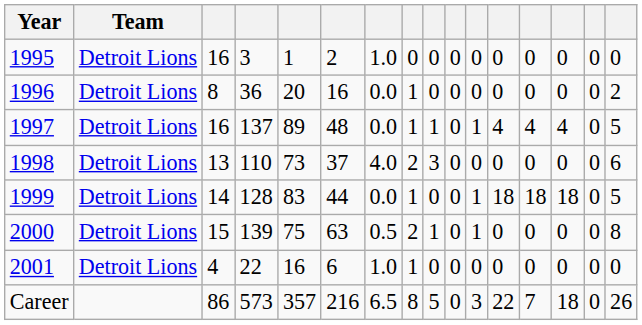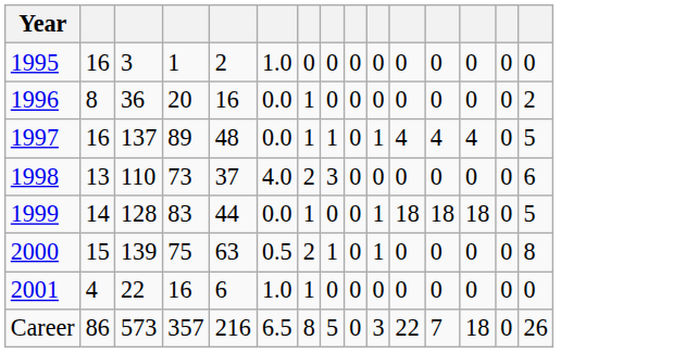 <table class="wikitable sortable">
 <tr>
 <th>Year</th>
-<th>Team</th>
 <th></th>
 <th></th>
 <th></th>
 <th></th>
 <th></th>
 <th></th>
 <th></th>
 <th></th>
 <th></th>
 <th></th>
 <th></th>
 <th></th>
 <th></th>
 <th></th>
 </tr>
 <tr>
 <td><a href='#'>1995</a></td>
-<td><a href='#'>Detroit Lions</a></td>
 <td>16</td>
 <td>3</td>
 <td>1</td>
 <td>2</td>
 <td>1.0</td>
 <td>0</td>
 <td>0</td>
 <td>0</td>
 <td>0</td>
 <td>0</td>
 <td>0</td>
 <td>0</td>
 <td>0</td>
 <td>0</td>
 </tr>
 <tr>
 <td><a href='#'>1996</a></td>
-<td><a href='#'>Detroit Lions</a></td>
 <td>8</td>
 <td>36</td>
 <td>20</td>
 <td>16</td>
 <td>0.0</td>
 <td>1</td>
 <td>0</td>
 <td>0</td>
 <td>0</td>
 <td>0</td>
 <td>0</td>
 <td>0</td>
 <td>0</td>
 <td>2</td>
 </tr>
 <tr>
 <td><a href='#'>1997</a></td>
-<td><a href='#'>Detroit Lions</a></td>
 <td>16</td>
 <td>137</td>
 <td>89</td>
 <td>48</td>
 <td>0.0</td>
 <td>1</td>
 <td>1</td>
 <td>0</td>
 <td>1</td>
 <td>4</td>
 <td>4</td>
 <td>4</td>
 <td>0</td>
 <td>5</td>
 </tr>
 <tr>
 <td><a href='#'>1998</a></td>
-<td><a href='#'>Detroit Lions</a></td>
 <td>13</td>
 <td>110</td>
 <td>73</td>
 <td>37</td>
 <td>4.0</td>
 <td>2</td>
 <td>3</td>
 <td>0</td>
 <td>0</td>
 <td>0</td>
 <td>0</td>
 <td>0</td>
 <td>0</td>
 <td>6</td>
 </tr>
 <tr>
 <td><a href='#'>1999</a></td>
-<td><a href='#'>Detroit Lions</a></td>
 <td>14</td>
 <td>128</td>
 <td>83</td>
 <td>44</td>
 <td>0.0</td>
 <td>1</td>
 <td>0</td>
 <td>0</td>
 <td>1</td>
 <td>18</td>
 <td>18</td>
 <td>18</td>
 <td>0</td>
 <td>5</td>
 </tr>
 <tr>
 <td><a href='#'>2000</a></td>
-<td><a href='#'>Detroit Lions</a></td>
 <td>15</td>
 <td>139</td>
 <td>75</td>
 <td>63</td>
 <td>0.5</td>
 <td>2</td>
 <td>1</td>
 <td>0</td>
 <td>1</td>
 <td>0</td>
 <td>0</td>
 <td>0</td>
 <td>0</td>
 <td>8</td>
 </tr>
 <tr>
 <td><a href='#'>2001</a></td>
-<td><a href='#'>Detroit Lions</a></td>
 <td>4</td>
 <td>22</td>
 <td>16</td>
 <td>6</td>
 <td>1.0</td>
 <td>1</td>
 <td>0</td>
 <td>0</td>
 <td>0</td>
 <td>0</td>
 <td>0</td>
 <td>0</td>
 <td>0</td>
 <td>0</td>
 </tr>
 <tr class="sortbottom">
 <td>Career</td>
-<td></td>
 <td>86</td>
 <td>573</td>
 <td>357</td>
 <td>216</td>
 <td>6.5</td>
 <td>8</td>
 <td>5</td>
 <td>0</td>
 <td>3</td>
 <td>22</td>
 <td>7</td>
 <td>18</td>
 <td>0</td>
 <td>26</td>
 </tr>
 </table>
